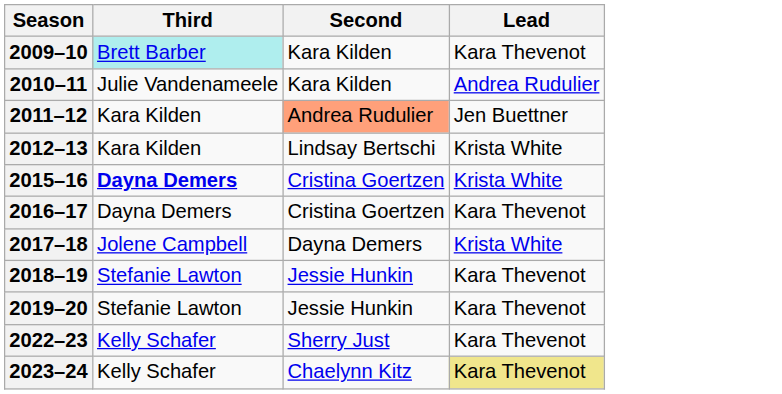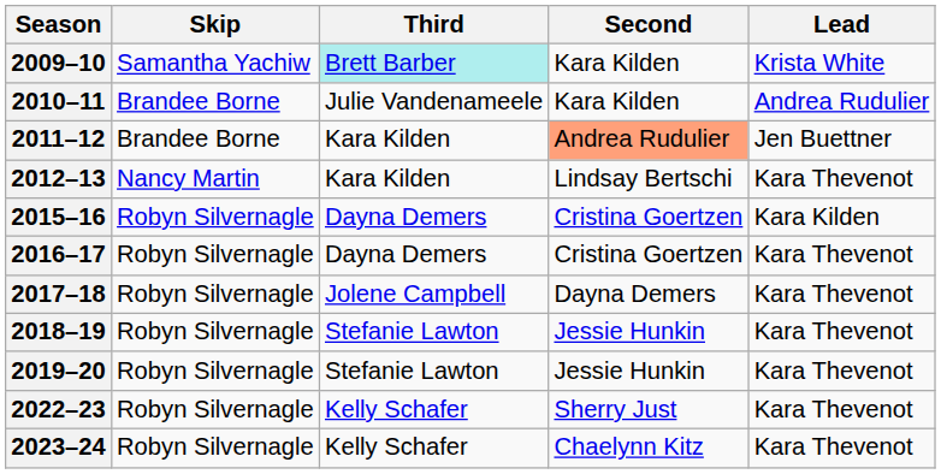 <table class="wikitable">
 <tr>
 <th scope="col">Season</th>
+<th scope="col">Skip</th>
 <th scope="col">Third</th>
 <th scope="col">Second</th>
 <th scope="col">Lead</th>
 </tr>
 <tr>
 <th scope="row">2009–10</th>
+<td><a href='#'>Samantha Yachiw</a></td>
 <td style="background: paleturquoise;"><a href='#'>Brett Barber</a></td>
 <td>Kara Kilden</td>
-<td>Kara Thevenot</td>
+<td><a href='#'>Krista White</a></td>
 </tr>
 <tr>
 <th scope="row">2010–11</th>
+<td><a href='#'>Brandee Borne</a></td>
 <td>Julie Vandenameele</td>
 <td>Kara Kilden</td>
 <td><a href='#'>Andrea Rudulier</a></td>
 </tr>
 <tr>
 <th scope="row">2011–12</th>
+<td>Brandee Borne</td>
 <td>Kara Kilden</td>
 <td style="background: lightsalmon;">Andrea Rudulier</td>
 <td>Jen Buettner</td>
 </tr>
 <tr>
 <th scope="row">2012–13</th>
+<td><a href='#'>Nancy Martin</a></td>
 <td>Kara Kilden</td>
 <td>Lindsay Bertschi</td>
-<td>Krista White</td>
+<td>Kara Thevenot</td>
 </tr>
 <tr>
 <th scope="row">2015–16</th>
-<td><strong><a href='#'>Dayna Demers</a></strong></td>
+<td><a href='#'>Robyn Silvernagle</a></td>
+<td><a href='#'>Dayna Demers</a></td>
 <td><a href='#'>Cristina Goertzen</a></td>
-<td><a href='#'>Krista White</a></td>
+<td>Kara Kilden</td>
 </tr>
 <tr>
 <th scope="row">2016–17</th>
+<td>Robyn Silvernagle</td>
 <td>Dayna Demers</td>
 <td>Cristina Goertzen</td>
 <td>Kara Thevenot</td>
 </tr>
 <tr>
 <th scope="row">2017–18</th>
+<td>Robyn Silvernagle</td>
 <td><a href='#'>Jolene Campbell</a></td>
 <td>Dayna Demers</td>
-<td><a href='#'>Krista White</a></td>
+<td>Kara Thevenot</td>
 </tr>
 <tr>
 <th scope="row">2018–19</th>
+<td>Robyn Silvernagle</td>
 <td><a href='#'>Stefanie Lawton</a></td>
 <td><a href='#'>Jessie Hunkin</a></td>
 <td>Kara Thevenot</td>
 </tr>
 <tr>
 <th scope="row">2019–20</th>
+<td>Robyn Silvernagle</td>
 <td>Stefanie Lawton</td>
 <td>Jessie Hunkin</td>
 <td>Kara Thevenot</td>
 </tr>
 <tr>
 <th scope="row">2022–23</th>
+<td>Robyn Silvernagle</td>
 <td><a href='#'>Kelly Schafer</a></td>
 <td><a href='#'>Sherry Just</a></td>
 <td>Kara Thevenot</td>
 </tr>
 <tr>
 <th scope="row">2023–24</th>
+<td>Robyn Silvernagle</td>
 <td>Kelly Schafer</td>
 <td><a href='#'>Chaelynn Kitz</a></td>
-<td style="background: khaki;">Kara Thevenot</td>
+<td>Kara Thevenot</td>
 </tr>
 </table>
